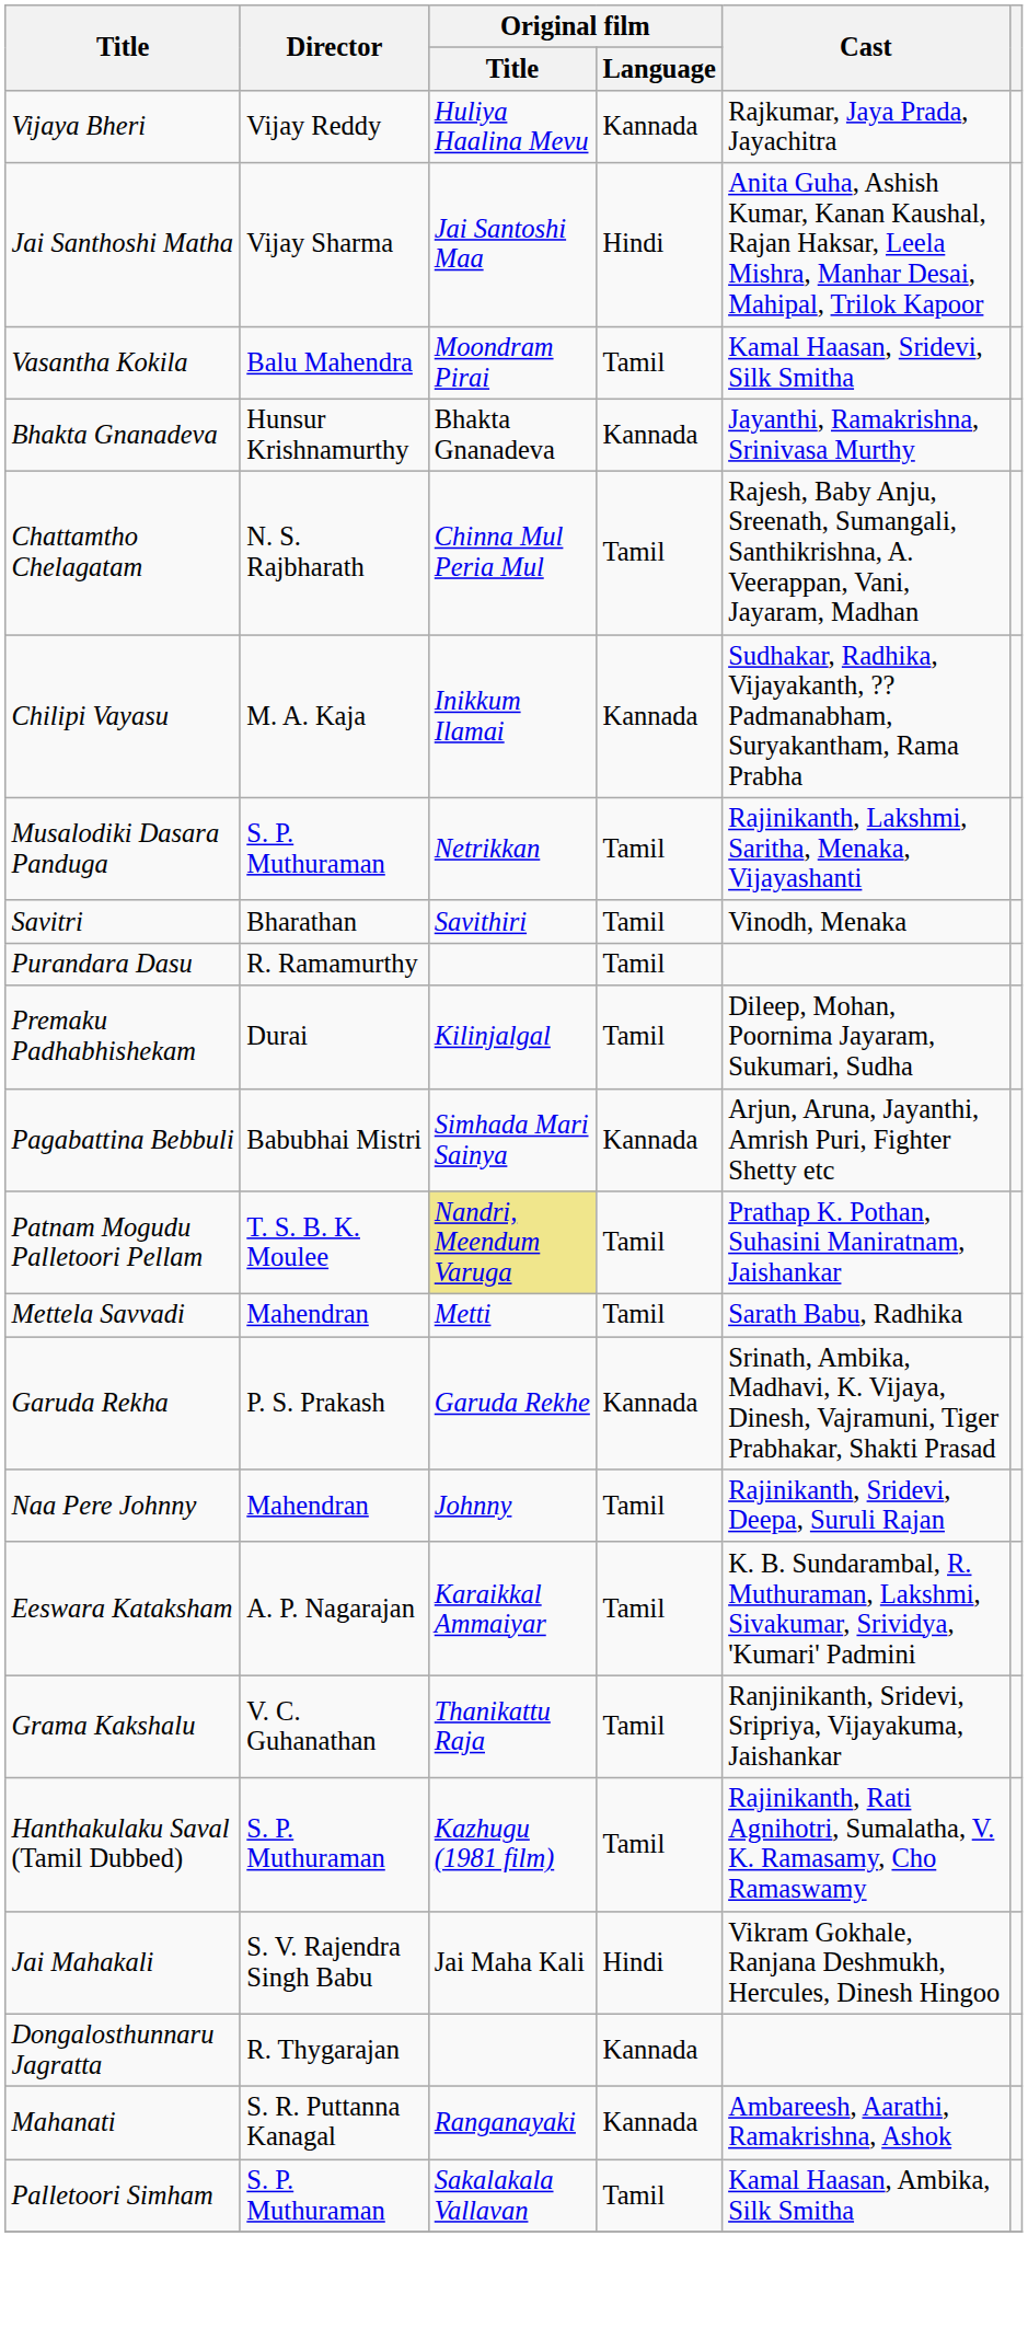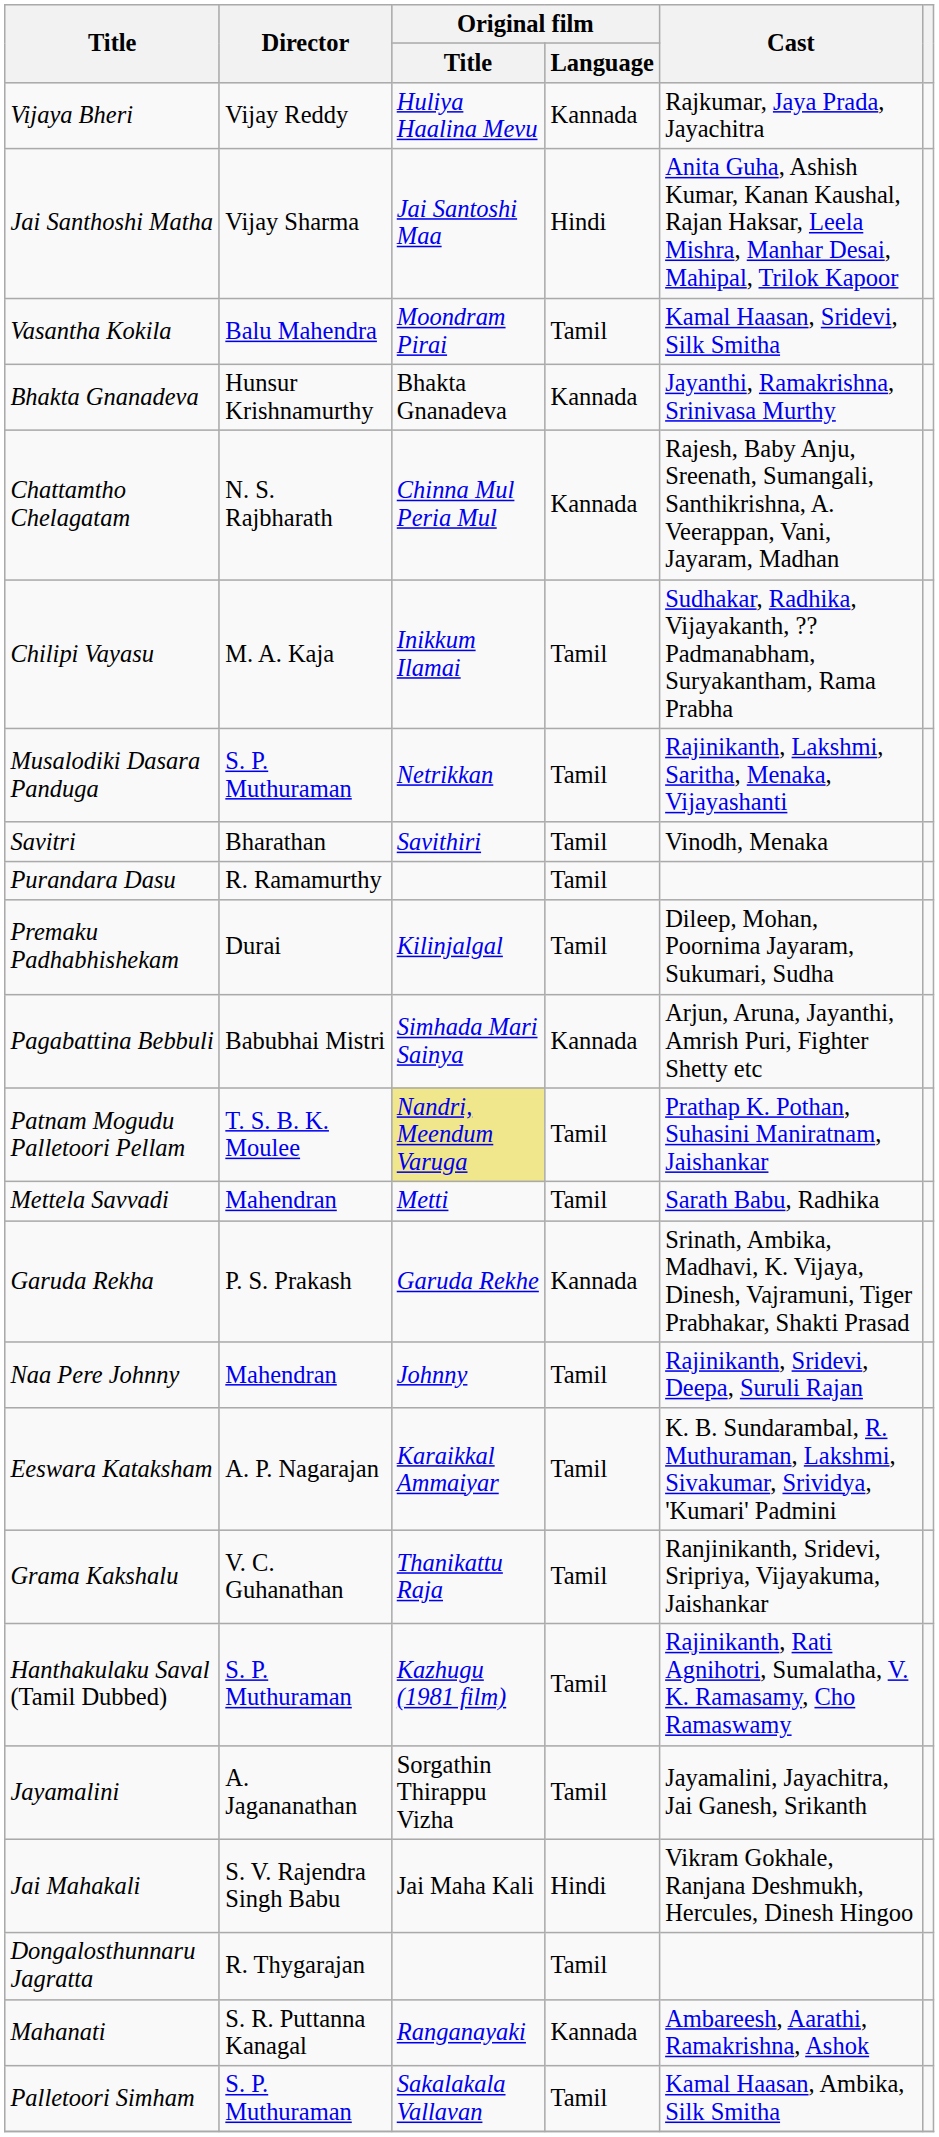 <table class="wikitable sortable">
 <tr>
 <th scope="col" rowspan="2">Title</th>
 <th scope="col" rowspan="2">Director</th>
 <th scope="col" colspan="2">Original film</th>
 <th scope="col" rowspan="2">Cast</th>
 <th scope="col" rowspan="2" class="unsortable"></th>
 </tr>
 <tr>
 <th scope="col">Title</th>
 <th scope="col">Language</th>
 </tr>
 <tr>
 <td><em>Vijaya Bheri</em></td>
 <td>Vijay Reddy</td>
 <td><em><a href='#'>Huliya Haalina Mevu</a></em></td>
 <td>Kannada</td>
 <td>Rajkumar, <a href='#'>Jaya Prada</a>, Jayachitra</td>
 <td></td>
 </tr>
 <tr>
 <td><em>Jai Santhoshi Matha</em></td>
 <td>Vijay Sharma</td>
 <td><em><a href='#'>Jai Santoshi Maa</a></em></td>
 <td>Hindi</td>
 <td><a href='#'>Anita Guha</a>, Ashish Kumar, Kanan Kaushal, Rajan Haksar, <a href='#'>Leela Mishra</a>, <a href='#'>Manhar Desai</a>, <a href='#'>Mahipal</a>, <a href='#'>Trilok Kapoor</a></td>
 <td></td>
 </tr>
 <tr>
 <td><em>Vasantha Kokila</em></td>
 <td><a href='#'>Balu Mahendra</a></td>
 <td><em><a href='#'>Moondram Pirai</a></em></td>
 <td>Tamil</td>
 <td><a href='#'>Kamal Haasan</a>, <a href='#'>Sridevi</a>, <a href='#'>Silk Smitha</a></td>
 <td></td>
 </tr>
 <tr>
 <td><em>Bhakta Gnanadeva</em></td>
 <td>Hunsur Krishnamurthy</td>
 <td>Bhakta Gnanadeva</td>
 <td>Kannada</td>
 <td><a href='#'>Jayanthi</a>, <a href='#'>Ramakrishna</a>, <a href='#'>Srinivasa Murthy</a></td>
 <td></td>
 </tr>
 <tr>
 <td><em>Chattamtho Chelagatam</em></td>
 <td>N. S. Rajbharath</td>
 <td><em><a href='#'>Chinna Mul Peria Mul</a></em></td>
-<td>Tamil</td>
+<td>Kannada</td>
 <td>Rajesh, Baby Anju, Sreenath, Sumangali, Santhikrishna, A. Veerappan, Vani, Jayaram, Madhan</td>
 <td></td>
 </tr>
 <tr>
 <td><em>Chilipi Vayasu</em></td>
 <td>M. A. Kaja</td>
 <td><em><a href='#'>Inikkum Ilamai</a></em></td>
-<td>Kannada</td>
+<td>Tamil</td>
 <td><a href='#'>Sudhakar</a>, <a href='#'>Radhika</a>, Vijayakanth, ??Padmanabham, Suryakantham, Rama Prabha</td>
 <td></td>
 </tr>
 <tr>
 <td><em>Musalodiki Dasara Panduga</em></td>
 <td><a href='#'>S. P. Muthuraman</a></td>
 <td><em><a href='#'>Netrikkan</a></em></td>
 <td>Tamil</td>
 <td><a href='#'>Rajinikanth</a>, <a href='#'>Lakshmi</a>, <a href='#'>Saritha</a>, <a href='#'>Menaka</a>, <a href='#'>Vijayashanti</a></td>
 <td></td>
 </tr>
 <tr>
 <td><em>Savitri</em></td>
 <td>Bharathan</td>
 <td><em><a href='#'>Savithiri</a></em></td>
 <td>Tamil</td>
 <td>Vinodh, Menaka</td>
 <td></td>
 </tr>
 <tr>
 <td><em>Purandara Dasu</em></td>
 <td>R. Ramamurthy</td>
 <td></td>
 <td>Tamil</td>
 <td></td>
 <td></td>
 </tr>
 <tr>
 <td><em>Premaku Padhabhishekam</em></td>
 <td>Durai</td>
 <td><em><a href='#'>Kilinjalgal</a></em></td>
 <td>Tamil</td>
 <td>Dileep, Mohan, Poornima Jayaram, Sukumari, Sudha</td>
 <td></td>
 </tr>
 <tr>
 <td><em>Pagabattina Bebbuli</em></td>
 <td>Babubhai Mistri</td>
 <td><em><a href='#'>Simhada Mari Sainya</a></em></td>
 <td>Kannada</td>
 <td>Arjun, Aruna, Jayanthi, Amrish Puri, Fighter Shetty etc</td>
 <td></td>
 </tr>
 <tr>
 <td><em>Patnam Mogudu Palletoori Pellam</em></td>
 <td><a href='#'>T. S. B. K. Moulee</a></td>
 <td style="background: khaki;"><em><a href='#'>Nandri, Meendum Varuga</a></em></td>
 <td>Tamil</td>
 <td><a href='#'>Prathap K. Pothan</a>, <a href='#'>Suhasini Maniratnam</a>, <a href='#'>Jaishankar</a></td>
 <td></td>
 </tr>
 <tr>
 <td><em>Mettela Savvadi</em></td>
 <td><a href='#'>Mahendran</a></td>
 <td><em><a href='#'>Metti</a></em></td>
 <td>Tamil</td>
 <td><a href='#'>Sarath Babu</a>, Radhika</td>
 <td></td>
 </tr>
 <tr>
 <td><em>Garuda Rekha</em></td>
 <td>P. S. Prakash</td>
 <td><em><a href='#'>Garuda Rekhe</a></em></td>
 <td>Kannada</td>
 <td>Srinath, Ambika, Madhavi, K. Vijaya, Dinesh, Vajramuni, Tiger Prabhakar,  Shakti Prasad</td>
 <td></td>
 </tr>
 <tr>
 <td><em>Naa Pere Johnny</em></td>
 <td><a href='#'>Mahendran</a></td>
 <td><em><a href='#'>Johnny</a></em></td>
 <td>Tamil</td>
 <td><a href='#'>Rajinikanth</a>, <a href='#'>Sridevi</a>, <a href='#'>Deepa</a>, <a href='#'>Suruli Rajan</a></td>
 <td></td>
 </tr>
 <tr>
 <td><em>Eeswara Kataksham</em></td>
 <td>A. P. Nagarajan</td>
 <td><em><a href='#'>Karaikkal Ammaiyar</a></em></td>
 <td>Tamil</td>
 <td>K. B. Sundarambal, <a href='#'>R. Muthuraman</a>, <a href='#'>Lakshmi</a>, <a href='#'>Sivakumar</a>, <a href='#'>Srividya</a>, 'Kumari' Padmini</td>
 <td></td>
 </tr>
 <tr>
 <td><em>Grama Kakshalu</em></td>
 <td>V. C. Guhanathan</td>
 <td><em><a href='#'>Thanikattu Raja</a></em></td>
 <td>Tamil</td>
 <td>Ranjinikanth, Sridevi, Sripriya, Vijayakuma, Jaishankar</td>
 <td></td>
 </tr>
 <tr>
 <td><em>Hanthakulaku Saval</em> (Tamil Dubbed)</td>
 <td><a href='#'>S. P. Muthuraman</a></td>
 <td><em><a href='#'>Kazhugu (1981 film)</a></em></td>
 <td>Tamil</td>
 <td><a href='#'>Rajinikanth</a>, <a href='#'>Rati Agnihotri</a>, Sumalatha, <a href='#'>V. K. Ramasamy</a>, <a href='#'>Cho Ramaswamy</a></td>
 <td></td>
 </tr>
 <tr>
+<td><em>Jayamalini</em></td>
+<td>A. Jagananathan</td>
+<td>Sorgathin Thirappu Vizha</td>
+<td>Tamil</td>
+<td>Jayamalini, Jayachitra, Jai Ganesh, Srikanth</td>
+<td></td>
+</tr>
+<tr>
 <td><em>Jai Mahakali</em></td>
 <td>S. V. Rajendra Singh Babu</td>
 <td>Jai Maha Kali</td>
 <td>Hindi</td>
 <td>Vikram Gokhale, Ranjana Deshmukh, Hercules, Dinesh Hingoo</td>
 <td></td>
 </tr>
 <tr>
 <td><em>Dongalosthunnaru Jagratta</em></td>
 <td>R. Thygarajan</td>
 <td></td>
-<td>Kannada</td>
+<td>Tamil</td>
 <td></td>
 <td></td>
 </tr>
 <tr>
 <td><em>Mahanati</em></td>
 <td>S. R. Puttanna Kanagal</td>
 <td><em><a href='#'>Ranganayaki</a></em></td>
 <td>Kannada</td>
 <td><a href='#'>Ambareesh</a>, <a href='#'>Aarathi</a>, <a href='#'>Ramakrishna</a>, <a href='#'>Ashok</a></td>
 <td></td>
 </tr>
 <tr>
 <td><em>Palletoori Simham</em></td>
 <td><a href='#'>S. P. Muthuraman</a></td>
 <td><em><a href='#'>Sakalakala Vallavan</a></em></td>
 <td>Tamil</td>
 <td><a href='#'>Kamal Haasan</a>, Ambika, <a href='#'>Silk Smitha</a></td>
 <td></td>
 </tr>
 <tr>
 </tr>
 </table>
